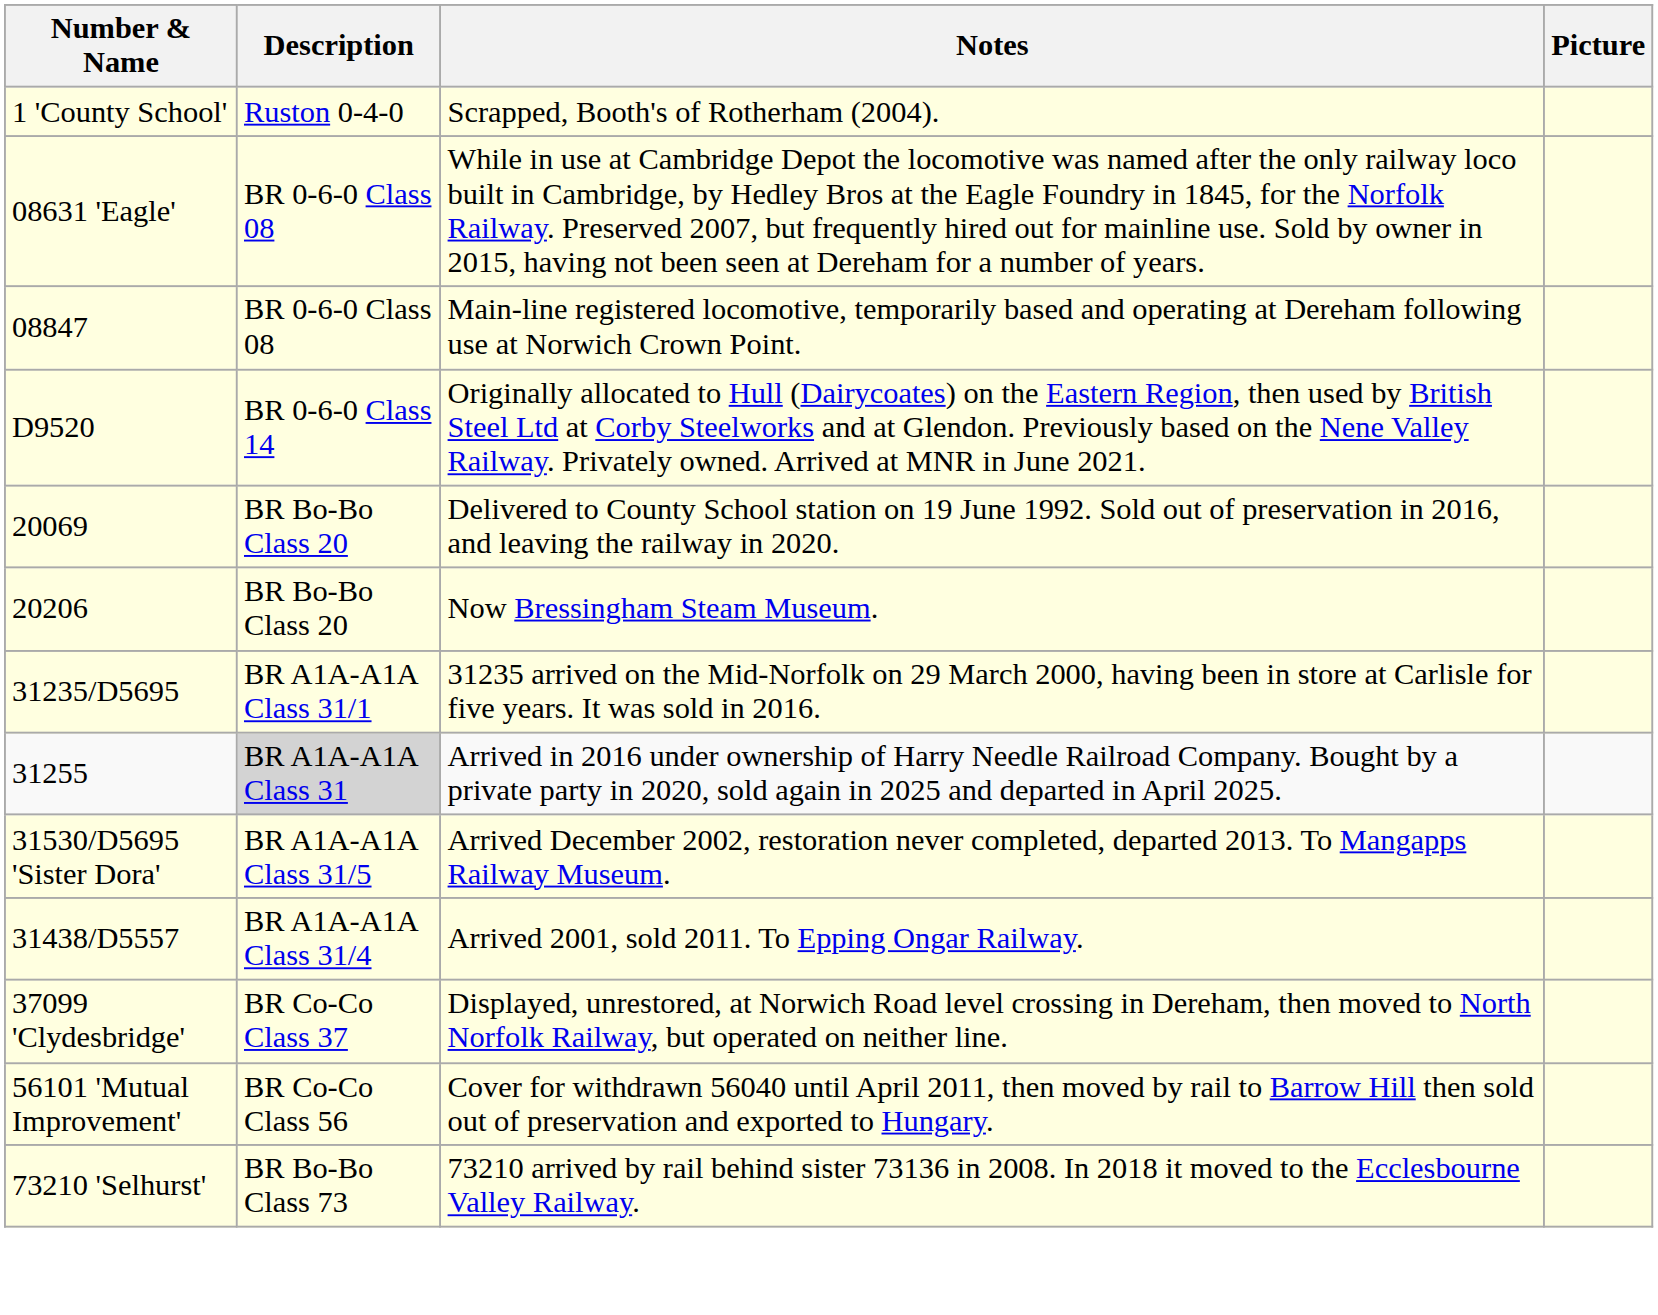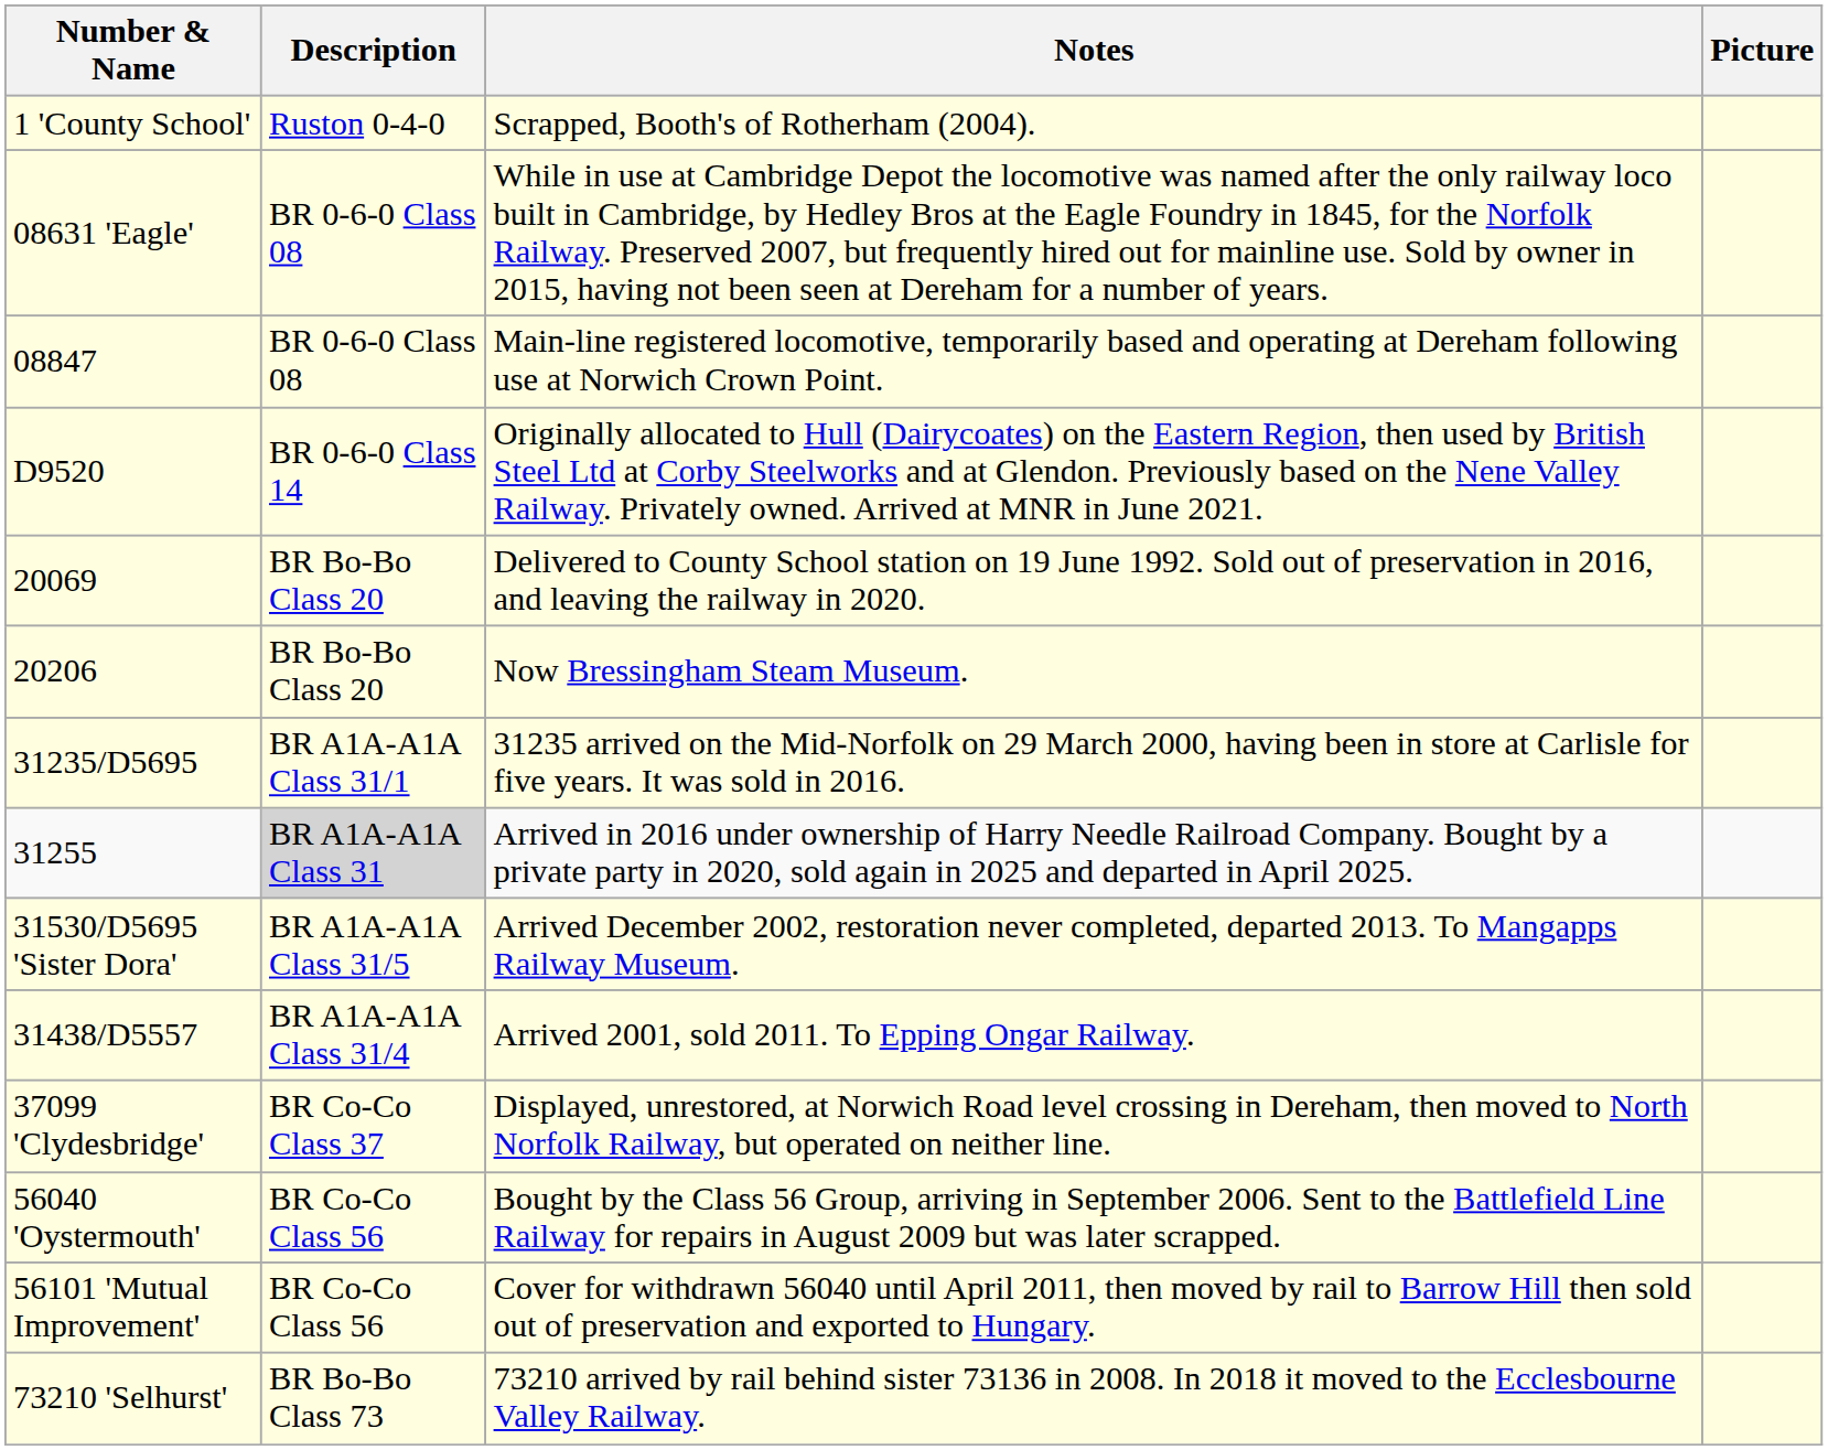 <table class="wikitable">
 <tr>
 <th>Number & Name</th>
 <th>Description</th>
 <th>Notes</th>
 <th>Picture</th>
 </tr>
 <tr bgcolor=#FFFFEO>
 <td>1 'County School'</td>
 <td><a href='#'>Ruston</a> 0-4-0</td>
 <td>Scrapped, Booth's of Rotherham (2004).</td>
 <td></td>
 </tr>
 <tr bgcolor=#FFFFEO>
 <td>08631 'Eagle'</td>
 <td>BR 0-6-0 <a href='#'>Class 08</a></td>
 <td>While in use at Cambridge Depot the locomotive was named after the only railway loco built in Cambridge, by Hedley Bros at the Eagle Foundry in 1845, for the <a href='#'>Norfolk Railway</a>. Preserved 2007, but frequently hired out for mainline use. Sold by owner in 2015, having not been seen at Dereham for a number of years.</td>
 <td></td>
 </tr>
 <tr bgcolor=#FFFFEO>
 <td>08847</td>
 <td>BR 0-6-0 Class 08</td>
 <td>Main-line registered locomotive, temporarily based and operating at Dereham following use at Norwich Crown Point.</td>
 <td></td>
 </tr>
 <tr bgcolor=#FFFFEO>
 <td>D9520</td>
 <td>BR 0-6-0 <a href='#'>Class 14</a></td>
 <td>Originally allocated to <a href='#'>Hull</a> (<a href='#'>Dairycoates</a>) on the <a href='#'>Eastern Region</a>, then used by <a href='#'>British Steel Ltd</a> at <a href='#'>Corby Steelworks</a> and at Glendon. Previously based on the <a href='#'>Nene Valley Railway</a>. Privately owned. Arrived at MNR in June 2021.</td>
 <td></td>
 </tr>
 <tr bgcolor=#FFFFEO>
 <td>20069</td>
 <td>BR Bo-Bo <a href='#'>Class 20</a></td>
 <td>Delivered to County School station on 19 June 1992. Sold out of preservation in 2016, and leaving the railway in 2020.</td>
 <td></td>
 </tr>
 <tr bgcolor=#FFFFEO>
 <td>20206</td>
 <td>BR Bo-Bo Class 20</td>
 <td>Now <a href='#'>Bressingham Steam Museum</a>.</td>
 <td></td>
 </tr>
 <tr bgcolor=#FFFFEO>
 <td>31235/D5695</td>
 <td>BR A1A-A1A <a href='#'>Class 31/1</a></td>
 <td>31235 arrived on the Mid-Norfolk on 29 March 2000, having been in store at Carlisle for five years. It was sold in 2016.</td>
 <td></td>
 </tr>
 <tr>
 <td>31255</td>
 <td style="background: lightgrey;">BR A1A-A1A <a href='#'>Class 31</a></td>
 <td>Arrived in 2016 under ownership of Harry Needle Railroad Company. Bought by a private party in 2020, sold again in 2025 and departed in April 2025.</td>
 <td></td>
 </tr>
 <tr bgcolor=#FFFFEO>
 <td>31530/D5695 'Sister Dora'</td>
 <td>BR A1A-A1A <a href='#'>Class 31/5</a></td>
 <td>Arrived December 2002, restoration never completed, departed 2013. To <a href='#'>Mangapps Railway Museum</a>.</td>
 <td></td>
 </tr>
 <tr bgcolor=#FFFFEO>
 <td>31438/D5557</td>
 <td>BR A1A-A1A <a href='#'>Class 31/4</a></td>
 <td>Arrived 2001, sold 2011. To <a href='#'>Epping Ongar Railway</a>.</td>
 <td></td>
 </tr>
 <tr bgcolor=#FFFFEO>
 <td>37099 'Clydesbridge'</td>
 <td>BR Co-Co <a href='#'>Class 37</a></td>
 <td>Displayed, unrestored, at Norwich Road level crossing in Dereham, then moved to <a href='#'>North Norfolk Railway</a>, but operated on neither line.</td>
 <td></td>
 </tr>
 <tr bgcolor=#FFFFEO>
+<td>56040 'Oystermouth'</td>
+<td>BR Co-Co <a href='#'>Class 56</a></td>
+<td>Bought by the Class 56 Group, arriving in September 2006. Sent to the <a href='#'>Battlefield Line Railway</a> for repairs in August 2009 but was later scrapped.</td>
+<td></td>
+</tr>
+<tr bgcolor=#FFFFEO>
 <td>56101 'Mutual Improvement'</td>
 <td>BR Co-Co Class 56</td>
 <td>Cover for withdrawn 56040 until April 2011, then moved by rail to <a href='#'>Barrow Hill</a> then sold out of preservation and exported to <a href='#'>Hungary</a>.</td>
 <td></td>
 </tr>
 <tr bgcolor=#FFFFEO>
 <td>73210 'Selhurst'</td>
 <td>BR Bo-Bo Class 73</td>
 <td>73210 arrived by rail behind sister 73136 in 2008. In 2018 it moved to the <a href='#'>Ecclesbourne Valley Railway</a>.</td>
 <td></td>
 </tr>
 </table>
